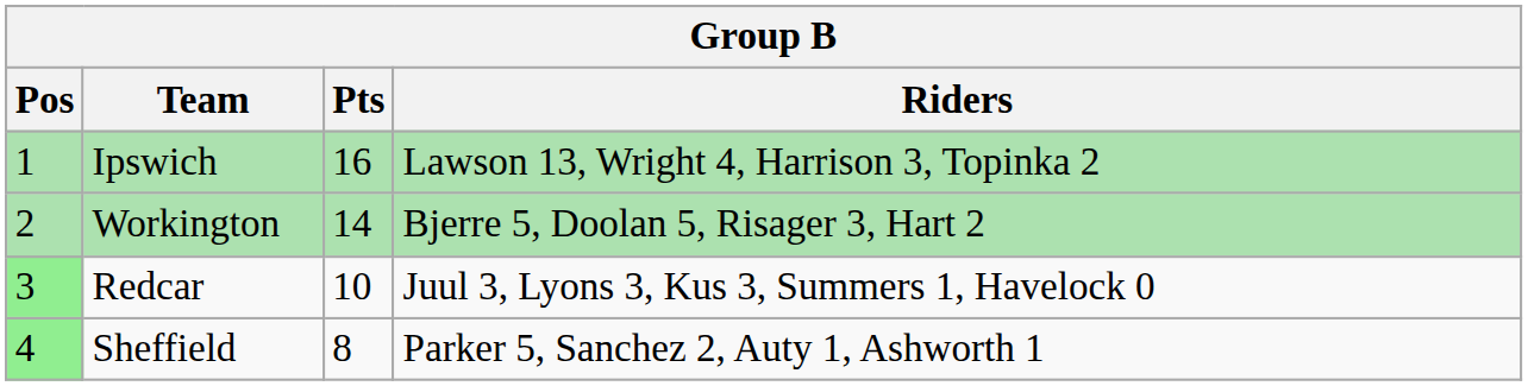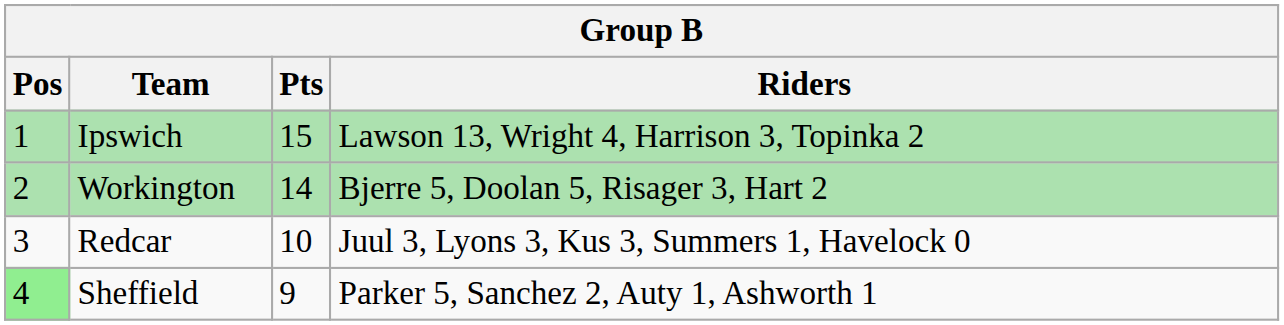 <table class="wikitable">
 <tr>
 <th colspan="4">Group B</th>
 </tr>
 <tr>
 <th width=20>Pos</th>
 <th width=90>Team</th>
 <th width=20>Pts</th>
 <th width=450>Riders</th>
 </tr>
 <tr style="background:#ACE1AF;">
 <td>1</td>
 <td align=left>Ipswich</td>
-<td>16</td>
+<td>15</td>
 <td>Lawson 13, Wright 4, Harrison 3, Topinka 2</td>
 </tr>
 <tr style="background:#ACE1AF;">
 <td>2</td>
 <td align=left>Workington</td>
 <td>14</td>
 <td>Bjerre 5, Doolan 5, Risager 3, Hart 2</td>
 </tr>
 <tr>
-<td style="background: lightgreen;">3</td>
+<td>3</td>
 <td align=left>Redcar</td>
 <td>10</td>
 <td>Juul 3, Lyons 3, Kus 3, Summers 1, Havelock 0</td>
 </tr>
 <tr>
 <td style="background: lightgreen;">4</td>
 <td align=left>Sheffield</td>
-<td>8</td>
+<td>9</td>
 <td>Parker 5, Sanchez 2, Auty 1, Ashworth 1</td>
 </tr>
 </table>
